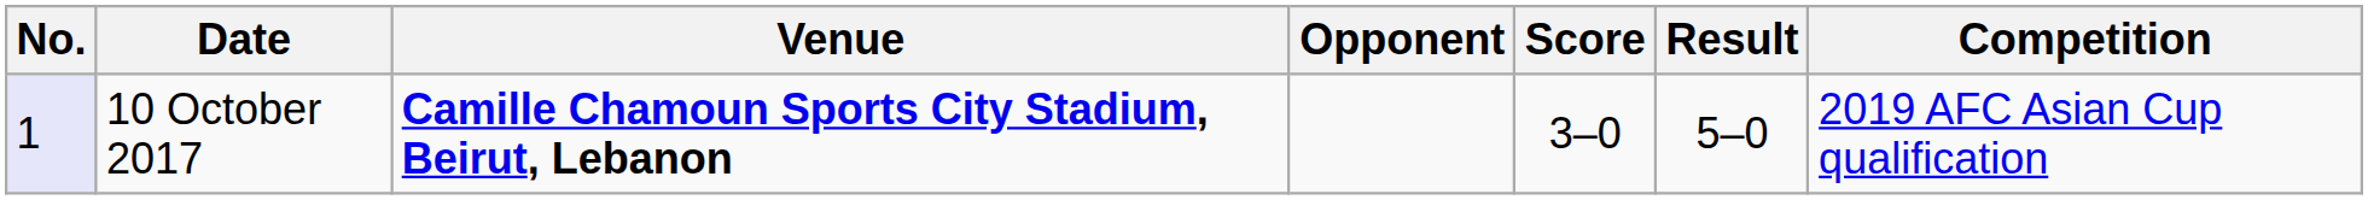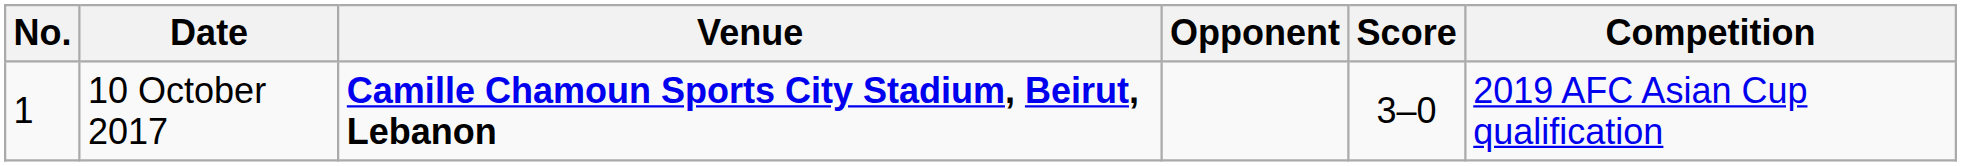 <table class="wikitable sortable" style="font-size:100%;">
 <tr>
 <th>No.</th>
 <th>Date</th>
 <th>Venue</th>
 <th>Opponent</th>
 <th>Score</th>
-<th>Result</th>
 <th>Competition</th>
 </tr>
 <tr>
-<td style="background: lavender;">1</td>
+<td>1</td>
 <td>10 October 2017</td>
 <td><strong><a href='#'>Camille Chamoun Sports City Stadium</a>, <a href='#'>Beirut</a>, Lebanon</strong></td>
 <td></td>
 <td align="center">3–0</td>
-<td align="center">5–0</td>
 <td><a href='#'>2019 AFC Asian Cup qualification</a></td>
 </tr>
 </table>
